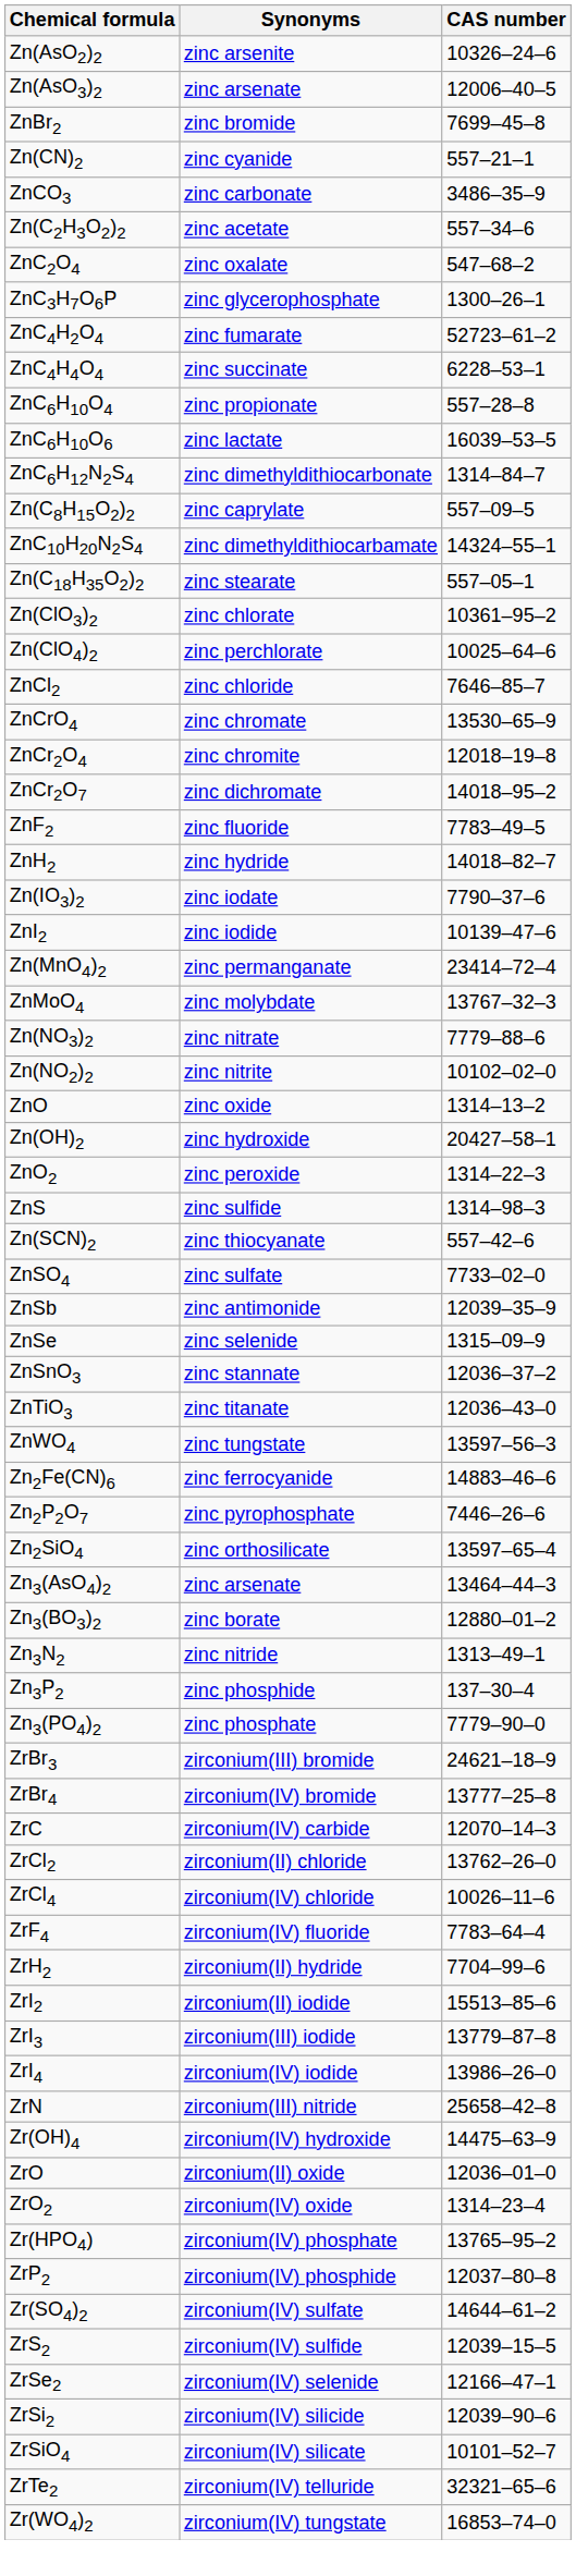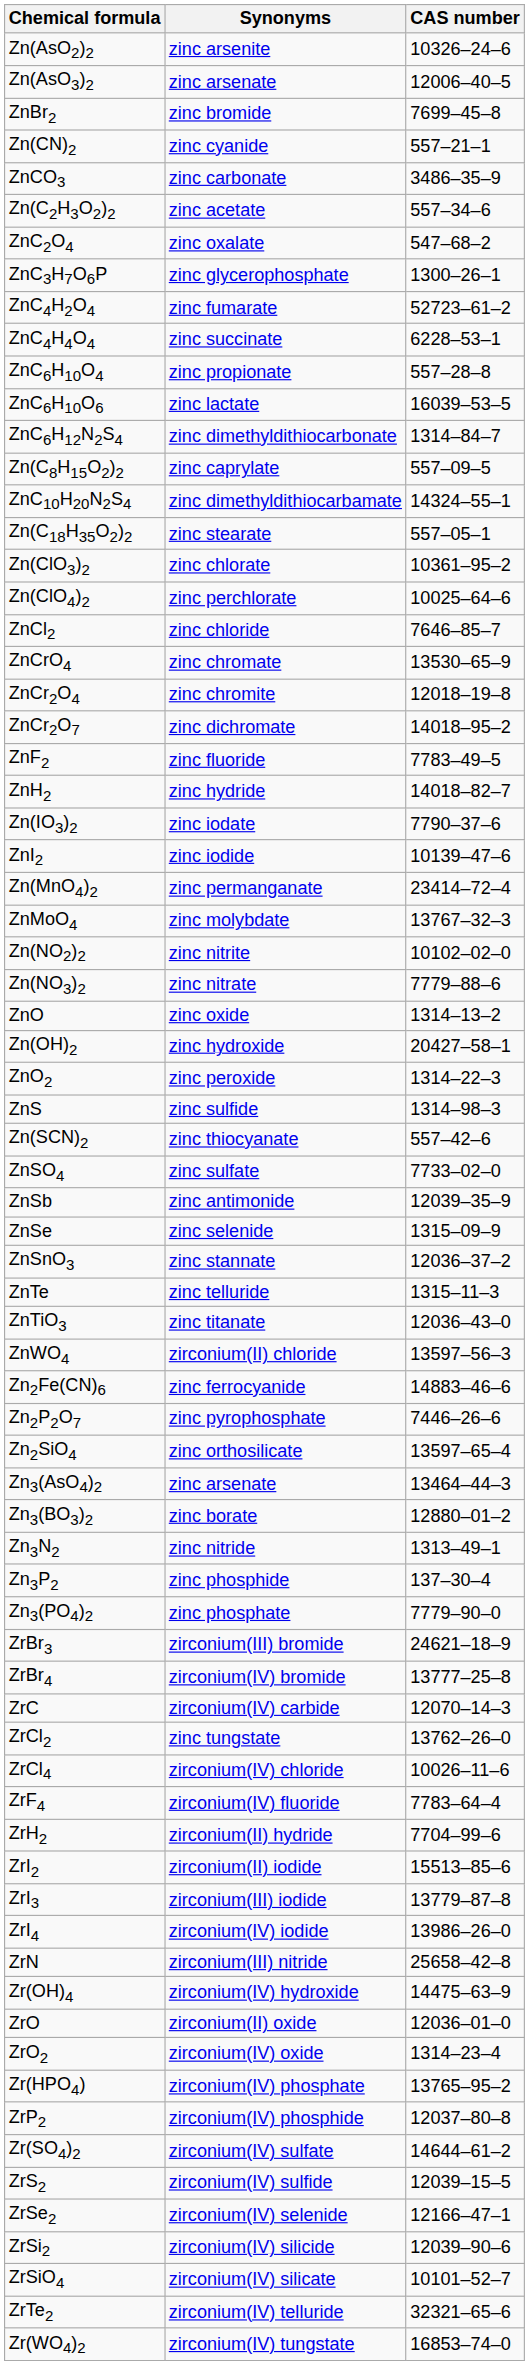 <table class="wikitable">
 <tr>
 <th>Chemical formula</th>
 <th>Synonyms</th>
 <th>CAS number</th>
 </tr>
 <tr>
 <td>Zn(AsO<sub>2</sub>)<sub>2</sub></td>
 <td><a href='#'>zinc arsenite</a></td>
 <td>10326–24–6</td>
 </tr>
 <tr>
 <td>Zn(AsO<sub>3</sub>)<sub>2</sub></td>
 <td><a href='#'>zinc arsenate</a></td>
 <td>12006–40–5</td>
 </tr>
 <tr>
 <td>ZnBr<sub>2</sub></td>
 <td><a href='#'>zinc bromide</a></td>
 <td>7699–45–8</td>
 </tr>
 <tr>
 <td>Zn(CN)<sub>2</sub></td>
 <td><a href='#'>zinc cyanide</a></td>
 <td>557–21–1</td>
 </tr>
 <tr>
 <td>ZnCO<sub>3</sub></td>
 <td><a href='#'>zinc carbonate</a></td>
 <td>3486–35–9</td>
 </tr>
 <tr>
 <td>Zn(C<sub>2</sub>H<sub>3</sub>O<sub>2</sub>)<sub>2</sub></td>
 <td><a href='#'>zinc acetate</a></td>
 <td>557–34–6</td>
 </tr>
 <tr>
 <td>ZnC<sub>2</sub>O<sub>4</sub></td>
 <td><a href='#'>zinc oxalate</a></td>
 <td>547–68–2</td>
 </tr>
 <tr>
 <td>ZnC<sub>3</sub>H<sub>7</sub>O<sub>6</sub>P</td>
 <td><a href='#'>zinc glycerophosphate</a></td>
 <td>1300–26–1</td>
 </tr>
 <tr>
 <td>ZnC<sub>4</sub>H<sub>2</sub>O<sub>4</sub></td>
 <td><a href='#'>zinc fumarate</a></td>
 <td>52723–61–2</td>
 </tr>
 <tr>
 <td>ZnC<sub>4</sub>H<sub>4</sub>O<sub>4</sub></td>
 <td><a href='#'>zinc succinate</a></td>
 <td>6228–53–1</td>
 </tr>
 <tr>
 <td>ZnC<sub>6</sub>H<sub>10</sub>O<sub>4</sub></td>
 <td><a href='#'>zinc propionate</a></td>
 <td>557–28–8</td>
 </tr>
 <tr>
 <td>ZnC<sub>6</sub>H<sub>10</sub>O<sub>6</sub></td>
 <td><a href='#'>zinc lactate</a></td>
 <td>16039–53–5</td>
 </tr>
 <tr>
 <td>ZnC<sub>6</sub>H<sub>12</sub>N<sub>2</sub>S<sub>4</sub></td>
 <td><a href='#'>zinc dimethyldithiocarbonate</a></td>
 <td>1314–84–7</td>
 </tr>
 <tr>
 <td>Zn(C<sub>8</sub>H<sub>15</sub>O<sub>2</sub>)<sub>2</sub></td>
 <td><a href='#'>zinc caprylate</a></td>
 <td>557–09–5</td>
 </tr>
 <tr>
 <td>ZnC<sub>10</sub>H<sub>20</sub>N<sub>2</sub>S<sub>4</sub></td>
 <td><a href='#'>zinc dimethyldithiocarbamate</a></td>
 <td>14324–55–1</td>
 </tr>
 <tr>
 <td>Zn(C<sub>18</sub>H<sub>35</sub>O<sub>2</sub>)<sub>2</sub></td>
 <td><a href='#'>zinc stearate</a></td>
 <td>557–05–1</td>
 </tr>
 <tr>
 <td>Zn(ClO<sub>3</sub>)<sub>2</sub></td>
 <td><a href='#'>zinc chlorate</a></td>
 <td>10361–95–2</td>
 </tr>
 <tr>
 <td>Zn(ClO<sub>4</sub>)<sub>2</sub></td>
 <td><a href='#'>zinc perchlorate</a></td>
 <td>10025–64–6</td>
 </tr>
 <tr>
 <td>ZnCl<sub>2</sub></td>
 <td><a href='#'>zinc chloride</a></td>
 <td>7646–85–7</td>
 </tr>
 <tr>
 <td>ZnCrO<sub>4</sub></td>
 <td><a href='#'>zinc chromate</a></td>
 <td>13530–65–9</td>
 </tr>
 <tr>
 <td>ZnCr<sub>2</sub>O<sub>4</sub></td>
 <td><a href='#'>zinc chromite</a></td>
 <td>12018–19–8</td>
 </tr>
 <tr>
 <td>ZnCr<sub>2</sub>O<sub>7</sub></td>
 <td><a href='#'>zinc dichromate</a></td>
 <td>14018–95–2</td>
 </tr>
 <tr>
 <td>ZnF<sub>2</sub></td>
 <td><a href='#'>zinc fluoride</a></td>
 <td>7783–49–5</td>
 </tr>
 <tr>
 <td>ZnH<sub>2</sub></td>
 <td><a href='#'>zinc hydride</a></td>
 <td>14018–82–7</td>
 </tr>
 <tr>
 <td>Zn(IO<sub>3</sub>)<sub>2</sub></td>
 <td><a href='#'>zinc iodate</a></td>
 <td>7790–37–6</td>
 </tr>
 <tr>
 <td>ZnI<sub>2</sub></td>
 <td><a href='#'>zinc iodide</a></td>
 <td>10139–47–6</td>
 </tr>
 <tr>
 <td>Zn(MnO<sub>4</sub>)<sub>2</sub></td>
 <td><a href='#'>zinc permanganate</a></td>
 <td>23414–72–4</td>
 </tr>
 <tr>
 <td>ZnMoO<sub>4</sub></td>
 <td><a href='#'>zinc molybdate</a></td>
 <td>13767–32–3</td>
 </tr>
 <tr>
+<td>Zn(NO<sub>2</sub>)<sub>2</sub></td>
+<td><a href='#'>zinc nitrite</a></td>
+<td>10102–02–0</td>
+</tr>
+<tr>
 <td>Zn(NO<sub>3</sub>)<sub>2</sub></td>
 <td><a href='#'>zinc nitrate</a></td>
 <td>7779–88–6</td>
-</tr>
-<tr>
-<td>Zn(NO<sub>2</sub>)<sub>2</sub></td>
-<td><a href='#'>zinc nitrite</a></td>
-<td>10102–02–0</td>
 </tr>
 <tr>
 <td>ZnO</td>
 <td><a href='#'>zinc oxide</a></td>
 <td>1314–13–2</td>
 </tr>
 <tr>
 <td>Zn(OH)<sub>2</sub></td>
 <td><a href='#'>zinc hydroxide</a></td>
 <td>20427–58–1</td>
 </tr>
 <tr>
 <td>ZnO<sub>2</sub></td>
 <td><a href='#'>zinc peroxide</a></td>
 <td>1314–22–3</td>
 </tr>
 <tr>
 <td>ZnS</td>
 <td><a href='#'>zinc sulfide</a></td>
 <td>1314–98–3</td>
 </tr>
 <tr>
 <td>Zn(SCN)<sub>2</sub></td>
 <td><a href='#'>zinc thiocyanate</a></td>
 <td>557–42–6</td>
 </tr>
 <tr>
 <td>ZnSO<sub>4</sub></td>
 <td><a href='#'>zinc sulfate</a></td>
 <td>7733–02–0</td>
 </tr>
 <tr>
 <td>ZnSb</td>
 <td><a href='#'>zinc antimonide</a></td>
 <td>12039–35–9</td>
 </tr>
 <tr>
 <td>ZnSe</td>
 <td><a href='#'>zinc selenide</a></td>
 <td>1315–09–9</td>
 </tr>
 <tr>
 <td>ZnSnO<sub>3</sub></td>
 <td><a href='#'>zinc stannate</a></td>
 <td>12036–37–2</td>
 </tr>
 <tr>
+<td>ZnTe</td>
+<td><a href='#'>zinc telluride</a></td>
+<td>1315–11–3</td>
+</tr>
+<tr>
 <td>ZnTiO<sub>3</sub></td>
 <td><a href='#'>zinc titanate</a></td>
 <td>12036–43–0</td>
 </tr>
 <tr>
 <td>ZnWO<sub>4</sub></td>
-<td><a href='#'>zinc tungstate</a></td>
+<td><a href='#'>zirconium(II) chloride</a></td>
 <td>13597–56–3</td>
 </tr>
 <tr>
 <td>Zn<sub>2</sub>Fe(CN)<sub>6</sub></td>
 <td><a href='#'>zinc ferrocyanide</a></td>
 <td>14883–46–6</td>
 </tr>
 <tr>
 <td>Zn<sub>2</sub>P<sub>2</sub>O<sub>7</sub></td>
 <td><a href='#'>zinc pyrophosphate</a></td>
 <td>7446–26–6</td>
 </tr>
 <tr>
 <td>Zn<sub>2</sub>SiO<sub>4</sub></td>
 <td><a href='#'>zinc orthosilicate</a></td>
 <td>13597–65–4</td>
 </tr>
 <tr>
 <td>Zn<sub>3</sub>(AsO<sub>4</sub>)<sub>2</sub></td>
 <td><a href='#'>zinc arsenate</a></td>
 <td>13464–44–3</td>
 </tr>
 <tr>
 <td>Zn<sub>3</sub>(BO<sub>3</sub>)<sub>2</sub></td>
 <td><a href='#'>zinc borate</a></td>
 <td>12880–01–2</td>
 </tr>
 <tr>
 <td>Zn<sub>3</sub>N<sub>2</sub></td>
 <td><a href='#'>zinc nitride</a></td>
 <td>1313–49–1</td>
 </tr>
 <tr>
 <td>Zn<sub>3</sub>P<sub>2</sub></td>
 <td><a href='#'>zinc phosphide</a></td>
 <td>137–30–4</td>
 </tr>
 <tr>
 <td>Zn<sub>3</sub>(PO<sub>4</sub>)<sub>2</sub></td>
 <td><a href='#'>zinc phosphate</a></td>
 <td>7779–90–0</td>
 </tr>
 <tr>
 <td>ZrBr<sub>3</sub></td>
 <td><a href='#'>zirconium(III) bromide</a></td>
 <td>24621–18–9</td>
 </tr>
 <tr>
 <td>ZrBr<sub>4</sub></td>
 <td><a href='#'>zirconium(IV) bromide</a></td>
 <td>13777–25–8</td>
 </tr>
 <tr>
 <td>ZrC</td>
 <td><a href='#'>zirconium(IV) carbide</a></td>
 <td>12070–14–3</td>
 </tr>
 <tr>
 <td>ZrCl<sub>2</sub></td>
-<td><a href='#'>zirconium(II) chloride</a></td>
+<td><a href='#'>zinc tungstate</a></td>
 <td>13762–26–0</td>
 </tr>
 <tr>
 <td>ZrCl<sub>4</sub></td>
 <td><a href='#'>zirconium(IV) chloride</a></td>
 <td>10026–11–6</td>
 </tr>
 <tr>
 <td>ZrF<sub>4</sub></td>
 <td><a href='#'>zirconium(IV) fluoride</a></td>
 <td>7783–64–4</td>
 </tr>
 <tr>
 <td>ZrH<sub>2</sub></td>
 <td><a href='#'>zirconium(II) hydride</a></td>
 <td>7704–99–6</td>
 </tr>
 <tr>
 <td>ZrI<sub>2</sub></td>
 <td><a href='#'>zirconium(II) iodide</a></td>
 <td>15513–85–6</td>
 </tr>
 <tr>
 <td>ZrI<sub>3</sub></td>
 <td><a href='#'>zirconium(III) iodide</a></td>
 <td>13779–87–8</td>
 </tr>
 <tr>
 <td>ZrI<sub>4</sub></td>
 <td><a href='#'>zirconium(IV) iodide</a></td>
 <td>13986–26–0</td>
 </tr>
 <tr>
 <td>ZrN</td>
 <td><a href='#'>zirconium(III) nitride</a></td>
 <td>25658–42–8</td>
 </tr>
 <tr>
 <td>Zr(OH)<sub>4</sub></td>
 <td><a href='#'>zirconium(IV) hydroxide</a></td>
 <td>14475–63–9</td>
 </tr>
 <tr>
 <td>ZrO</td>
 <td><a href='#'>zirconium(II) oxide</a></td>
 <td>12036–01–0</td>
 </tr>
 <tr>
 <td>ZrO<sub>2</sub></td>
 <td><a href='#'>zirconium(IV) oxide</a></td>
 <td>1314–23–4</td>
 </tr>
 <tr>
 <td>Zr(HPO<sub>4</sub>)</td>
 <td><a href='#'>zirconium(IV) phosphate</a></td>
 <td>13765–95–2</td>
 </tr>
 <tr>
 <td>ZrP<sub>2</sub></td>
 <td><a href='#'>zirconium(IV) phosphide</a></td>
 <td>12037–80–8</td>
 </tr>
 <tr>
 <td>Zr(SO<sub>4</sub>)<sub>2</sub></td>
 <td><a href='#'>zirconium(IV) sulfate</a></td>
 <td>14644–61–2</td>
 </tr>
 <tr>
 <td>ZrS<sub>2</sub></td>
 <td><a href='#'>zirconium(IV) sulfide</a></td>
 <td>12039–15–5</td>
 </tr>
 <tr>
 <td>ZrSe<sub>2</sub></td>
 <td><a href='#'>zirconium(IV) selenide</a></td>
 <td>12166–47–1</td>
 </tr>
 <tr>
 <td>ZrSi<sub>2</sub></td>
 <td><a href='#'>zirconium(IV) silicide</a></td>
 <td>12039–90–6</td>
 </tr>
 <tr>
 <td>ZrSiO<sub>4</sub></td>
 <td><a href='#'>zirconium(IV) silicate</a></td>
 <td>10101–52–7</td>
 </tr>
 <tr>
 <td>ZrTe<sub>2</sub></td>
 <td><a href='#'>zirconium(IV) telluride</a></td>
 <td>32321–65–6</td>
 </tr>
 <tr>
 <td>Zr(WO<sub>4</sub>)<sub>2</sub></td>
 <td><a href='#'>zirconium(IV) tungstate</a></td>
 <td>16853–74–0</td>
 </tr>
 <tr>
 </tr>
 </table>
